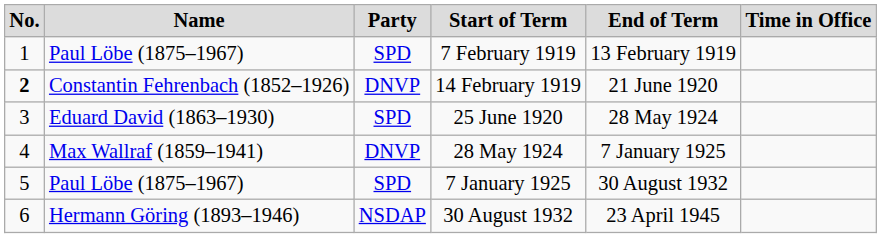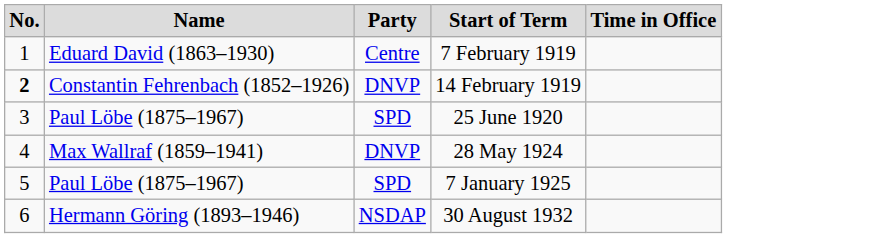 <table class="wikitable" style="text-align:center">
 <tr>
 <th style="background:#DCDCDC;">No.</th>
 <th style="background:#DCDCDC;">Name</th>
 <th style="background:#DCDCDC;">Party</th>
 <th style="background:#DCDCDC;">Start of Term</th>
-<th style="background:#DCDCDC;">End of Term</th>
 <th style="background:#DCDCDC;">Time in Office</th>
 </tr>
 <tr>
 <td style="text-align:center;">1</td>
-<td style="text-align:left;"><a href='#'>Paul Löbe</a> (1875–1967)</td>
-<td style="text-align:center;"><a href='#'>SPD</a></td>
+<td style="text-align:left;"><a href='#'>Eduard David</a> (1863–1930)</td>
+<td style="text-align:center;"><a href='#'>Centre</a></td>
 <td style="text-align:center;">7 February 1919</td>
-<td style="text-align:center;">13 February 1919</td>
 <td style="text-align:center;"></td>
 </tr>
 <tr>
 <td style="text-align:center;"><strong>2</strong></td>
 <td style="text-align:left;"><a href='#'>Constantin Fehrenbach</a> (1852–1926)</td>
 <td style="text-align:center;"><a href='#'>DNVP</a></td>
 <td style="text-align:center;">14 February 1919</td>
-<td style="text-align:center;">21 June 1920</td>
 <td style="text-align:center;"></td>
 </tr>
 <tr>
 <td style="text-align:center;">3</td>
-<td style="text-align:left;"><a href='#'>Eduard David</a> (1863–1930)</td>
+<td style="text-align:left;"><a href='#'>Paul Löbe</a> (1875–1967)</td>
 <td style="text-align:center;"><a href='#'>SPD</a></td>
 <td style="text-align:center;">25 June 1920</td>
-<td style="text-align:center;">28 May 1924</td>
 <td style="text-align:center;"></td>
 </tr>
 <tr>
 <td style="text-align:center;">4</td>
 <td style="text-align:left;"><a href='#'>Max Wallraf</a> (1859–1941)</td>
 <td style="text-align:center;"><a href='#'>DNVP</a></td>
 <td style="text-align:center;">28 May 1924</td>
-<td style="text-align:center;">7 January 1925</td>
 <td style="text-align:center;"></td>
 </tr>
 <tr>
 <td style="text-align:center;">5</td>
 <td style="text-align:left;"><a href='#'>Paul Löbe</a> (1875–1967)</td>
 <td style="text-align:center;"><a href='#'>SPD</a></td>
 <td style="text-align:center;">7 January 1925</td>
-<td style="text-align:center;">30 August 1932</td>
 <td style="text-align:center;"></td>
 </tr>
 <tr>
 <td style="text-align:center;">6</td>
 <td style="text-align:left;"><a href='#'>Hermann Göring</a> (1893–1946)</td>
 <td style="text-align:center;"><a href='#'>NSDAP</a></td>
 <td style="text-align:center;">30 August 1932</td>
-<td style="text-align:center;">23 April 1945</td>
 <td style="text-align:center;"></td>
 </tr>
 </table>
